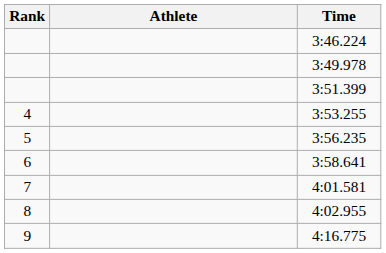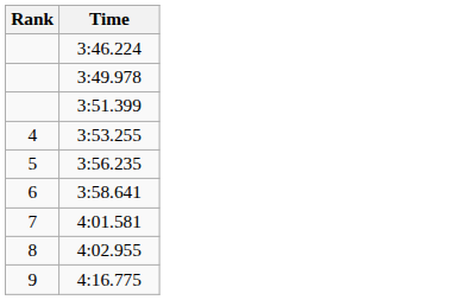 <table class=wikitable style="text-align:center">
 <tr>
 <th width=40>Rank</th>
-<th width=250>Athlete</th>
 <th width=80>Time</th>
 </tr>
 <tr>
 <td></td>
-<td align=left></td>
 <td>3:46.224</td>
 </tr>
 <tr>
 <td></td>
-<td align=left></td>
 <td>3:49.978</td>
 </tr>
 <tr>
 <td></td>
-<td align=left></td>
 <td>3:51.399</td>
 </tr>
 <tr>
 <td>4</td>
-<td align=left></td>
 <td>3:53.255</td>
 </tr>
 <tr>
 <td>5</td>
-<td align=left></td>
 <td>3:56.235</td>
 </tr>
 <tr>
 <td>6</td>
-<td align=left></td>
 <td>3:58.641</td>
 </tr>
 <tr>
 <td>7</td>
-<td align=left></td>
 <td>4:01.581</td>
 </tr>
 <tr>
 <td>8</td>
-<td align=left></td>
 <td>4:02.955</td>
 </tr>
 <tr>
 <td>9</td>
-<td align=left></td>
 <td>4:16.775</td>
 </tr>
 </table>
